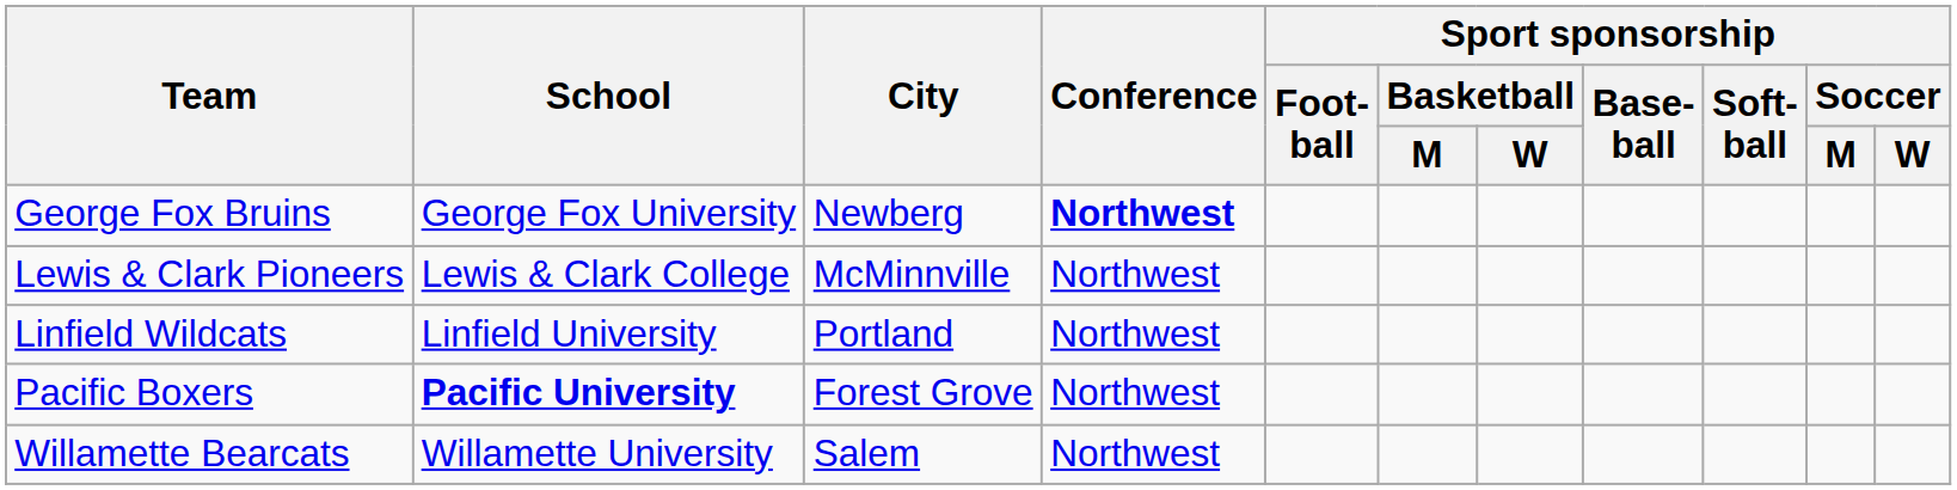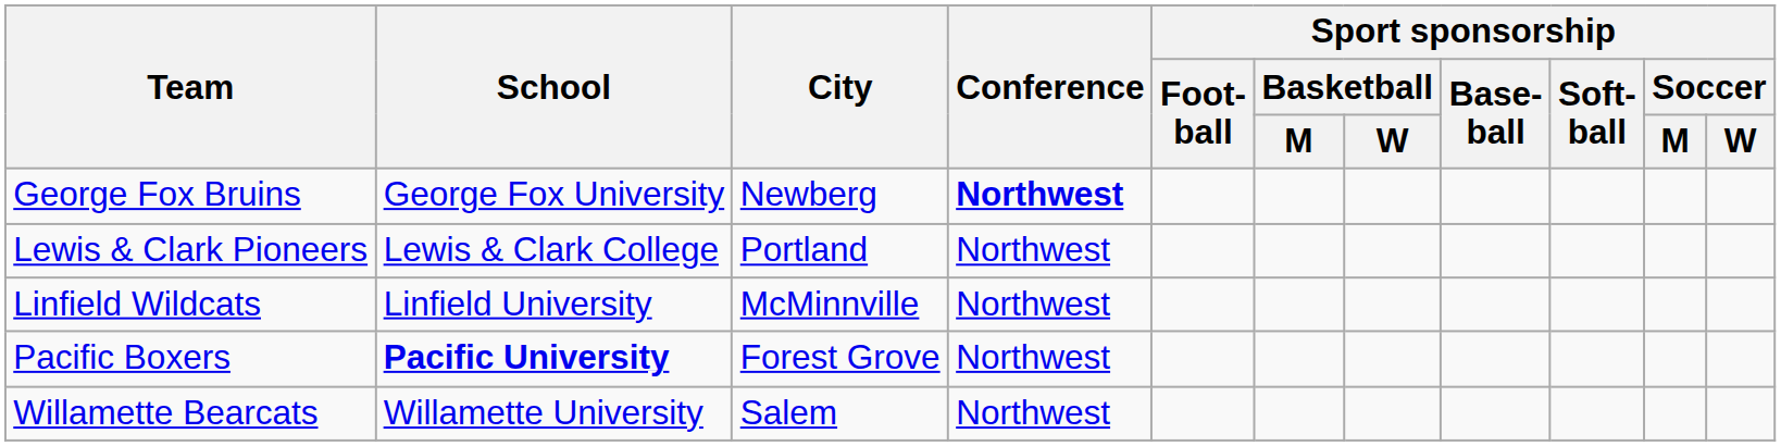 <table class="sortable wikitable">
 <tr>
 <th rowspan=3>Team</th>
 <th rowspan=3>School</th>
 <th rowspan=3>City</th>
 <th rowspan=3>Conference</th>
 <th colspan=7>Sport sponsorship</th>
 </tr>
 <tr>
 <th rowspan=2>Foot-<br>ball</th>
 <th colspan=2>Basketball</th>
 <th rowspan=2>Base-<br>ball</th>
 <th rowspan=2>Soft-<br>ball</th>
 <th colspan=2>Soccer</th>
 </tr>
 <tr>
 <th>M</th>
 <th>W</th>
 <th>M</th>
 <th>W</th>
 </tr>
 <tr>
 <td><a href='#'>George Fox Bruins</a></td>
 <td><a href='#'>George Fox University</a></td>
 <td><a href='#'>Newberg</a></td>
 <td><strong><a href='#'>Northwest</a></strong></td>
 <td></td>
 <td></td>
 <td></td>
 <td></td>
 <td></td>
 <td></td>
 <td></td>
 </tr>
 <tr>
 <td><a href='#'>Lewis & Clark Pioneers</a></td>
 <td><a href='#'>Lewis & Clark College</a></td>
-<td><a href='#'>McMinnville</a></td>
+<td><a href='#'>Portland</a></td>
 <td><a href='#'>Northwest</a></td>
 <td></td>
 <td></td>
 <td></td>
 <td></td>
 <td></td>
 <td></td>
 <td></td>
 </tr>
 <tr>
 <td><a href='#'>Linfield Wildcats</a></td>
 <td><a href='#'>Linfield University</a></td>
-<td><a href='#'>Portland</a></td>
+<td><a href='#'>McMinnville</a></td>
 <td><a href='#'>Northwest</a></td>
 <td></td>
 <td></td>
 <td></td>
 <td></td>
 <td></td>
 <td></td>
 <td></td>
 </tr>
 <tr>
 <td><a href='#'>Pacific Boxers</a></td>
 <td><strong><a href='#'>Pacific University</a></strong></td>
 <td><a href='#'>Forest Grove</a></td>
 <td><a href='#'>Northwest</a></td>
 <td></td>
 <td></td>
 <td></td>
 <td></td>
 <td></td>
 <td></td>
 <td></td>
 </tr>
 <tr>
 <td><a href='#'>Willamette Bearcats</a></td>
 <td><a href='#'>Willamette University</a></td>
 <td><a href='#'>Salem</a></td>
 <td><a href='#'>Northwest</a></td>
 <td></td>
 <td></td>
 <td></td>
 <td></td>
 <td></td>
 <td></td>
 <td></td>
 </tr>
 </table>
